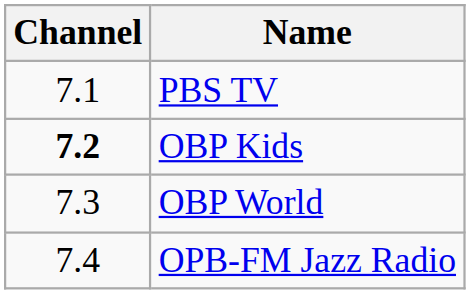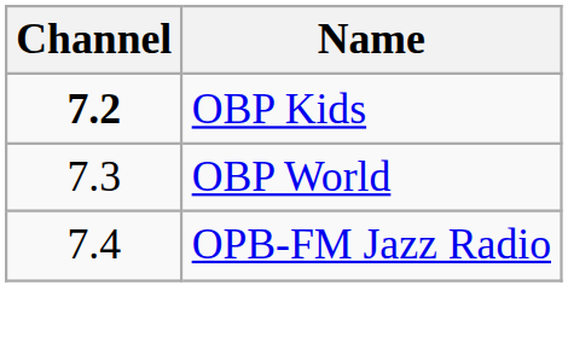 <table class="wikitable sortable">
 <tr>
 <th>Channel</th>
 <th>Name</th>
-</tr>
-<tr>
-<td style="text-align:center;">7.1</td>
-<td><a href='#'>PBS TV</a></td>
 </tr>
 <tr>
 <td style="text-align:center;"><strong>7.2</strong></td>
 <td><a href='#'>OBP Kids</a></td>
 </tr>
 <tr>
 <td style="text-align:center;">7.3</td>
 <td><a href='#'>OBP World</a></td>
 </tr>
 <tr>
 <td style="text-align:center;">7.4</td>
 <td><a href='#'>OPB-FM Jazz Radio</a></td>
 </tr>
 </table>
